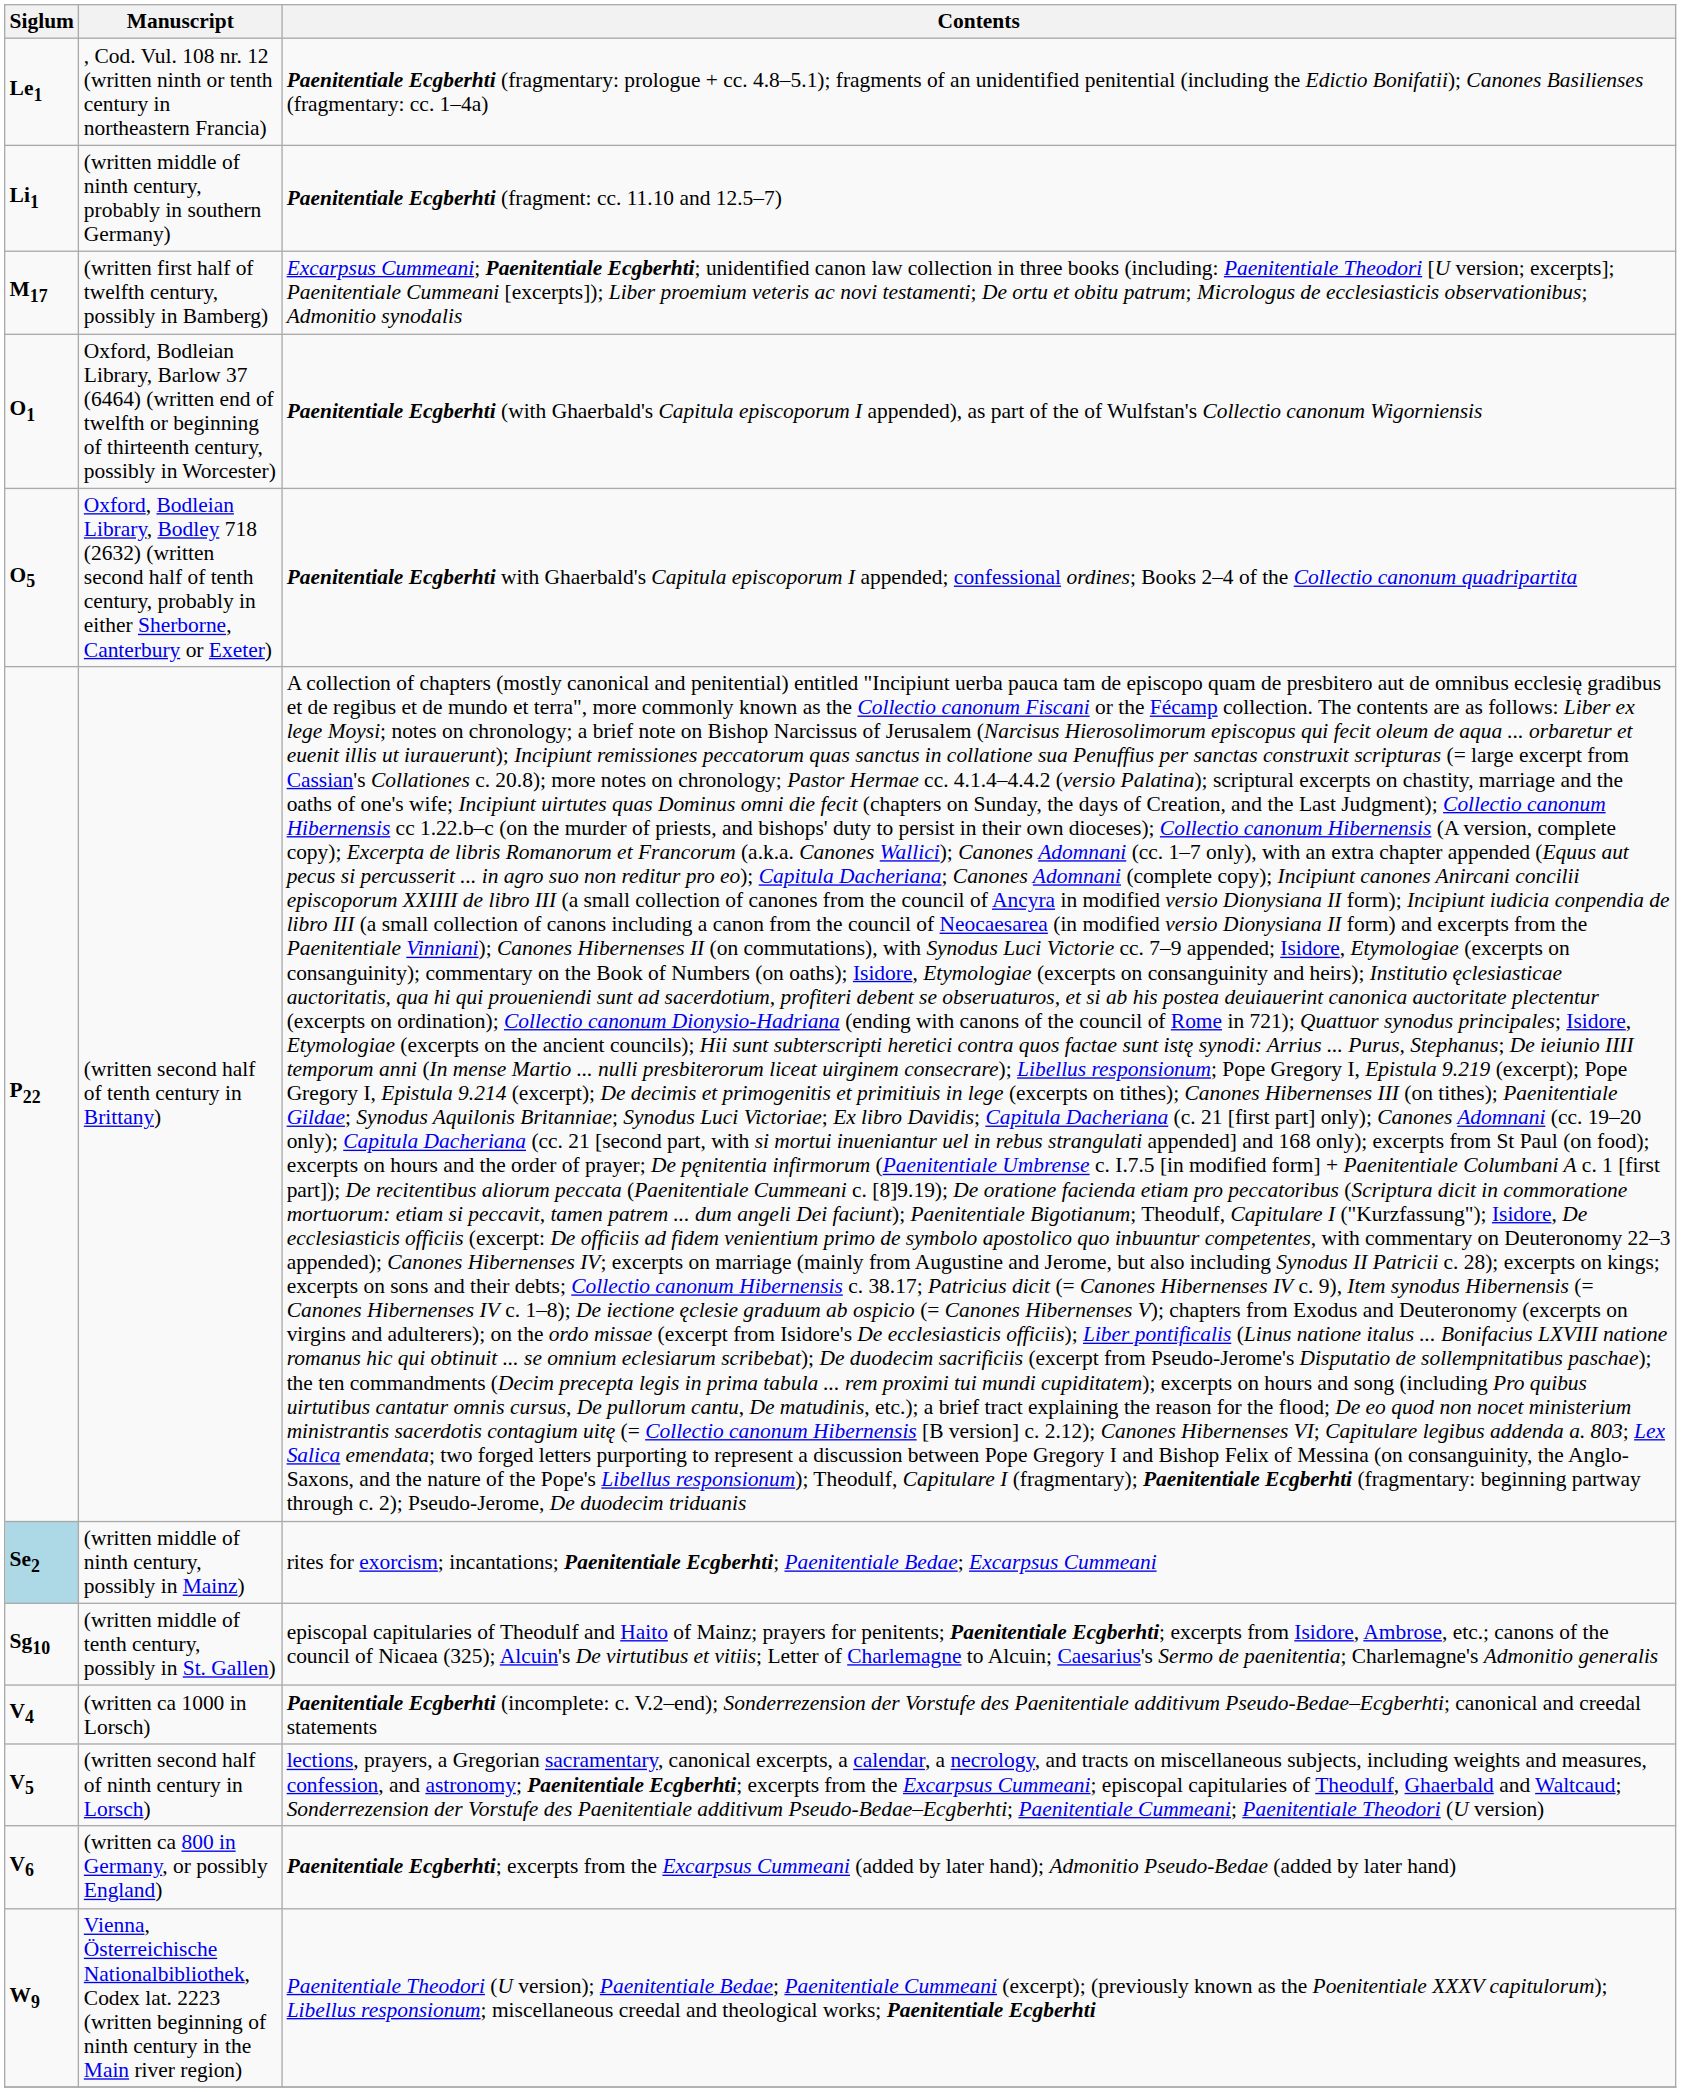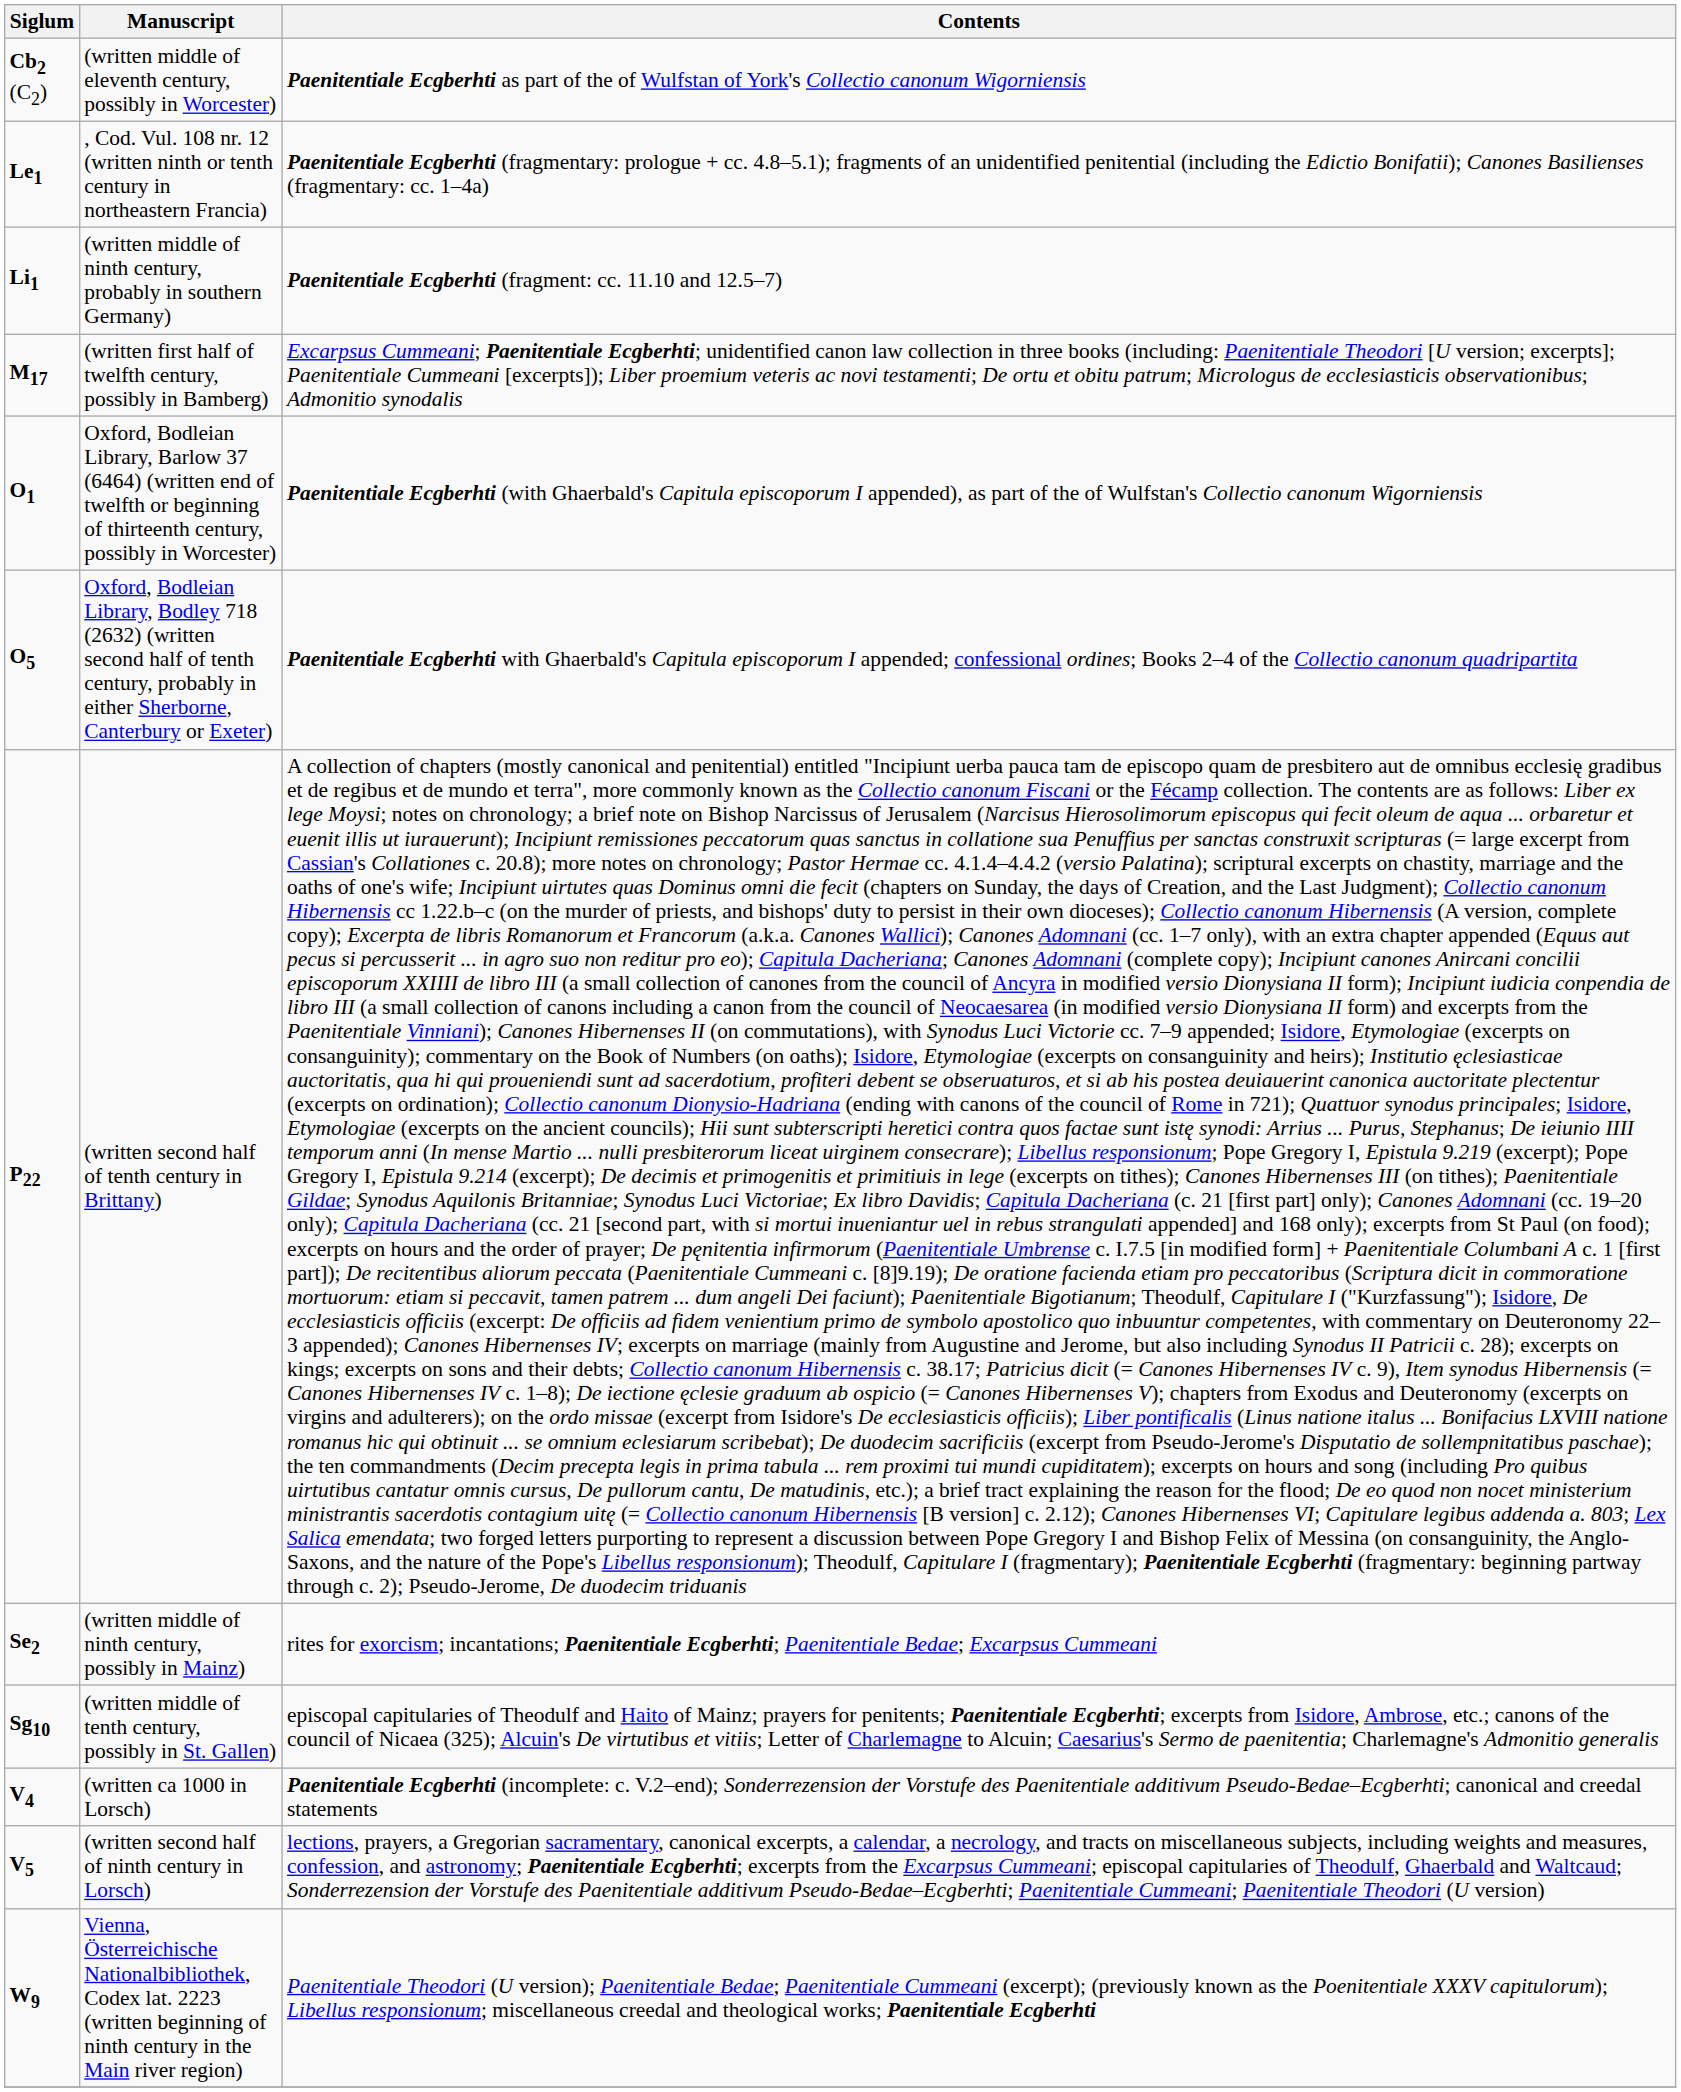 <table class="wikitable">
 <tr>
 <th>Siglum</th>
 <th>Manuscript</th>
 <th>Contents</th>
+</tr>
+<tr>
+<td><strong>Cb<sub>2</sub></strong> (C<sub>2</sub>)</td>
+<td> (written middle of eleventh century, possibly in <a href='#'>Worcester</a>)</td>
+<td><strong><em>Paenitentiale Ecgberhti</em></strong> as part of the  of <a href='#'>Wulfstan of York</a>'s <em><a href='#'>Collectio canonum Wigorniensis</a></em></td>
 </tr>
 <tr>
 <td><strong>Le<sub>1</sub></strong></td>
 <td>, Cod. Vul. 108 nr. 12  (written ninth or tenth century in northeastern Francia)</td>
 <td><strong><em>Paenitentiale Ecgberhti</em></strong> (fragmentary: prologue + cc. 4.8–5.1); fragments of an unidentified penitential (including the <em>Edictio Bonifatii</em>); <em>Canones Basilienses</em> (fragmentary: cc. 1–4a)</td>
 </tr>
 <tr>
 <td><strong>Li<sub>1</sub></strong></td>
 <td> (written middle of ninth century, probably in southern Germany)</td>
 <td><strong><em>Paenitentiale Ecgberhti</em></strong> (fragment: cc. 11.10 and 12.5–7)</td>
 </tr>
 <tr>
 <td><strong>M<sub>17</sub></strong></td>
 <td> (written first half of twelfth century, possibly in Bamberg)</td>
 <td><em><a href='#'>Excarpsus Cummeani</a></em>; <strong><em>Paenitentiale Ecgberhti</em></strong>; unidentified canon law collection in three books (including: <em><a href='#'>Paenitentiale Theodori</a></em> [<em>U</em> version; excerpts]; <em>Paenitentiale Cummeani</em> [excerpts]); <em>Liber proemium veteris ac novi testamenti</em>; <em>De ortu et obitu patrum</em>; <em>Micrologus de ecclesiasticis observationibus</em>; <em>Admonitio synodalis</em></td>
 </tr>
 <tr>
 <td><strong>O<sub>1</sub></strong></td>
 <td>Oxford, Bodleian Library, Barlow 37 (6464) (written end of twelfth or beginning of thirteenth century, possibly in Worcester)</td>
 <td><strong><em>Paenitentiale Ecgberhti</em></strong> (with Ghaerbald's <em>Capitula episcoporum I</em> appended), as part of the  of Wulfstan's <em>Collectio canonum Wigorniensis</em></td>
 </tr>
 <tr>
 <td><strong>O<sub>5</sub></strong></td>
 <td><a href='#'>Oxford</a>, <a href='#'>Bodleian Library</a>, <a href='#'>Bodley</a> 718 (2632) (written second half of tenth century, probably in either <a href='#'>Sherborne</a>, <a href='#'>Canterbury</a> or <a href='#'>Exeter</a>)</td>
 <td><strong><em>Paenitentiale Ecgberhti</em></strong> with Ghaerbald's <em>Capitula episcoporum I</em> appended; <a href='#'>confessional</a> <em>ordines</em>; Books 2–4 of the <em><a href='#'>Collectio canonum quadripartita</a></em></td>
 </tr>
 <tr>
 <td><strong>P<sub>22</sub></strong></td>
 <td> (written second half of tenth century in <a href='#'>Brittany</a>)</td>
 <td>A collection of chapters (mostly canonical and penitential) entitled "Incipiunt uerba pauca tam de episcopo quam de presbitero aut de omnibus ecclesię gradibus et de regibus et de mundo et terra", more commonly known as the <em><a href='#'>Collectio canonum Fiscani</a></em> or the <a href='#'>Fécamp</a> collection. The contents are as follows: <em>Liber ex lege Moysi</em>; notes on chronology; a brief note on Bishop Narcissus of Jerusalem (<em>Narcisus Hierosolimorum episcopus qui fecit oleum de aqua ... orbaretur et euenit illis ut iurauerunt</em>); <em>Incipiunt remissiones peccatorum quas sanctus in collatione sua Penuffius per sanctas construxit scripturas</em> (= large excerpt from <a href='#'>Cassian</a>'s <em>Collationes</em> c. 20.8); more notes on chronology; <em>Pastor Hermae</em> cc. 4.1.4–4.4.2 (<em>versio Palatina</em>); scriptural excerpts on chastity, marriage and the oaths of one's wife; <em>Incipiunt uirtutes quas Dominus omni die fecit</em> (chapters on Sunday, the days of Creation, and the Last Judgment); <em><a href='#'>Collectio canonum Hibernensis</a></em> cc 1.22.b–c (on the murder of priests, and bishops' duty to persist in their own dioceses); <em><a href='#'>Collectio canonum Hibernensis</a></em> (A version, complete copy); <em>Excerpta de libris Romanorum et Francorum</em> (a.k.a. <em>Canones <a href='#'>Wallici</a></em>); <em>Canones <a href='#'>Adomnani</a></em> (cc. 1–7 only), with an extra chapter appended (<em>Equus aut pecus si percusserit ... in agro suo non reditur pro eo</em>); <em><a href='#'>Capitula Dacheriana</a></em>; <em>Canones <a href='#'>Adomnani</a></em> (complete copy); <em>Incipiunt canones Anircani concilii episcoporum XXIIII de libro III</em> (a small collection of canones from the council of <a href='#'>Ancyra</a> in modified <em>versio Dionysiana II</em> form); <em>Incipiunt iudicia conpendia de libro III</em> (a small collection of canons including a canon from the council of <a href='#'>Neocaesarea</a> (in modified <em>versio Dionysiana II</em> form) and excerpts from the <em>Paenitentiale <a href='#'>Vinniani</a></em>); <em>Canones Hibernenses II</em> (on commutations), with <em>Synodus Luci Victorie</em> cc. 7–9 appended; <a href='#'>Isidore</a>, <em>Etymologiae</em> (excerpts on consanguinity); commentary on the Book of Numbers (on oaths); <a href='#'>Isidore</a>, <em>Etymologiae</em> (excerpts on consanguinity and heirs); <em>Institutio ęclesiasticae auctoritatis, qua hi qui proueniendi sunt ad sacerdotium, profiteri debent se obseruaturos, et si ab his postea deuiauerint canonica auctoritate plectentur</em> (excerpts on ordination); <em><a href='#'>Collectio canonum Dionysio-Hadriana</a></em> (ending with canons of the council of <a href='#'>Rome</a> in 721); <em>Quattuor synodus principales</em>; <a href='#'>Isidore</a>, <em>Etymologiae</em> (excerpts on the ancient councils); <em>Hii sunt subterscripti heretici contra quos factae sunt istę synodi: Arrius ... Purus, Stephanus</em>; <em>De ieiunio IIII temporum anni</em> (<em>In mense Martio ... nulli presbiterorum liceat uirginem consecrare</em>); <em><a href='#'>Libellus responsionum</a></em>; Pope Gregory I, <em>Epistula 9.219</em> (excerpt); Pope Gregory I, <em>Epistula 9.214</em> (excerpt); <em>De decimis et primogenitis et primitiuis in lege</em> (excerpts on tithes); <em>Canones Hibernenses III</em> (on tithes); <em>Paenitentiale <a href='#'>Gildae</a></em>; <em>Synodus Aquilonis Britanniae</em>; <em>Synodus Luci Victoriae</em>; <em>Ex libro Davidis</em>; <em><a href='#'>Capitula Dacheriana</a></em> (c. 21 [first part] only); <em>Canones <a href='#'>Adomnani</a></em> (cc. 19–20 only); <em><a href='#'>Capitula Dacheriana</a></em> (cc. 21 [second part, with <em>si mortui inueniantur uel in rebus strangulati</em> appended] and 168 only); excerpts from St Paul (on food); excerpts on hours and the order of prayer; <em>De pęnitentia infirmorum</em> (<em><a href='#'>Paenitentiale Umbrense</a></em> c. I.7.5 [in modified form] + <em>Paenitentiale Columbani A</em> c. 1 [first part]); <em>De recitentibus aliorum peccata</em> (<em>Paenitentiale Cummeani</em> c. [8]9.19); <em>De oratione facienda etiam pro peccatoribus</em> (<em>Scriptura dicit in commoratione mortuorum: etiam si peccavit, tamen patrem ... dum angeli Dei faciunt</em>); <em>Paenitentiale Bigotianum</em>; Theodulf, <em>Capitulare I</em> ("Kurzfassung"); <a href='#'>Isidore</a>, <em>De ecclesiasticis officiis</em> (excerpt: <em>De officiis ad fidem venientium primo de symbolo apostolico quo inbuuntur competentes</em>, with commentary on Deuteronomy 22–3 appended); <em>Canones Hibernenses IV</em>; excerpts on marriage (mainly from Augustine and Jerome, but also including <em>Synodus II Patricii</em> c. 28); excerpts on kings; excerpts on sons and their debts; <em><a href='#'>Collectio canonum Hibernensis</a></em> c. 38.17; <em>Patricius dicit</em> (= <em>Canones Hibernenses IV</em> c. 9), <em>Item synodus Hibernensis</em> (= <em>Canones Hibernenses IV</em> c. 1–8); <em>De iectione ęclesie graduum ab ospicio</em> (= <em>Canones Hibernenses V</em>); chapters from Exodus and Deuteronomy (excerpts on virgins and adulterers); on the <em>ordo missae</em> (excerpt from Isidore's <em>De ecclesiasticis officiis</em>); <em><a href='#'>Liber pontificalis</a></em> (<em>Linus natione italus ... Bonifacius LXVIII natione romanus hic qui obtinuit ... se omnium eclesiarum scribebat</em>); <em>De duodecim sacrificiis</em> (excerpt from Pseudo-Jerome's <em>Disputatio de sollempnitatibus paschae</em>); the ten commandments (<em>Decim precepta legis in prima tabula ... rem proximi tui mundi cupiditatem</em>); excerpts on hours and song (including <em>Pro quibus uirtutibus cantatur omnis cursus</em>, <em>De pullorum cantu</em>,  <em>De matudinis</em>, etc.); a brief tract explaining the reason for the flood; <em>De eo quod non nocet ministerium ministrantis sacerdotis contagium uitę</em> (= <em><a href='#'>Collectio canonum Hibernensis</a></em> [B version] c. 2.12); <em>Canones Hibernenses VI</em>; <em>Capitulare legibus addenda a. 803</em>; <em><a href='#'>Lex Salica</a> emendata</em>; two forged letters purporting to represent a discussion between Pope Gregory I and Bishop Felix of Messina (on consanguinity, the Anglo-Saxons, and the nature of the Pope's <em><a href='#'>Libellus responsionum</a></em>); Theodulf, <em>Capitulare I</em> (fragmentary); <strong><em>Paenitentiale Ecgberhti</em></strong> (fragmentary: beginning partway through c. 2); Pseudo-Jerome, <em>De duodecim triduanis</em></td>
 </tr>
 <tr>
-<td style="background: lightblue;"><strong>Se<sub>2</sub></strong></td>
+<td><strong>Se<sub>2</sub></strong></td>
 <td> (written middle of ninth century, possibly in <a href='#'>Mainz</a>)</td>
 <td>rites for <a href='#'>exorcism</a>; incantations; <strong><em>Paenitentiale Ecgberhti</em></strong>; <em><a href='#'>Paenitentiale Bedae</a></em>; <em><a href='#'>Excarpsus Cummeani</a></em></td>
 </tr>
 <tr>
 <td><strong>Sg<sub>10</sub></strong></td>
 <td> (written middle of tenth century, possibly in <a href='#'>St. Gallen</a>)</td>
 <td>episcopal capitularies of Theodulf and <a href='#'>Haito</a> of Mainz; prayers for penitents; <strong><em>Paenitentiale Ecgberhti</em></strong>; excerpts from <a href='#'>Isidore</a>, <a href='#'>Ambrose</a>, etc.; canons of the council of Nicaea (325); <a href='#'>Alcuin</a>'s <em>De virtutibus et vitiis</em>; Letter of <a href='#'>Charlemagne</a> to Alcuin; <a href='#'>Caesarius</a>'s <em>Sermo de paenitentia</em>; Charlemagne's <em>Admonitio generalis</em></td>
 </tr>
 <tr>
 <td><strong>V<sub>4</sub></strong></td>
 <td> (written ca 1000 in Lorsch)</td>
 <td><strong><em>Paenitentiale Ecgberhti</em></strong> (incomplete: c. V.2–end); <em>Sonderrezension der Vorstufe des Paenitentiale additivum Pseudo-Bedae–Ecgberhti</em>; canonical and creedal statements</td>
 </tr>
 <tr>
 <td><strong>V<sub>5</sub></strong></td>
 <td> (written second half of ninth century in <a href='#'>Lorsch</a>)</td>
 <td><a href='#'>lections</a>, prayers, a Gregorian <a href='#'>sacramentary</a>, canonical excerpts, a <a href='#'>calendar</a>, a <a href='#'>necrology</a>, and tracts on miscellaneous subjects, including weights and measures, <a href='#'>confession</a>, and <a href='#'>astronomy</a>; <strong><em>Paenitentiale Ecgberhti</em></strong>; excerpts from the <em><a href='#'>Excarpsus Cummeani</a></em>; episcopal capitularies of <a href='#'>Theodulf</a>, <a href='#'>Ghaerbald</a> and <a href='#'>Waltcaud</a>; <em>Sonderrezension der Vorstufe des Paenitentiale additivum Pseudo-Bedae–Ecgberhti</em>; <em><a href='#'>Paenitentiale Cummeani</a></em>; <em><a href='#'>Paenitentiale Theodori</a></em> (<em>U</em> version)</td>
 </tr>
 <tr>
-<td><strong>V<sub>6</sub></strong></td>
-<td> (written ca <a href='#'>800 in Germany</a>, or possibly <a href='#'>England</a>)</td>
-<td><strong><em>Paenitentiale Ecgberhti</em></strong>; excerpts from the <em><a href='#'>Excarpsus Cummeani</a></em> (added by later hand); <em>Admonitio Pseudo-Bedae</em> (added by later hand)</td>
-</tr>
-<tr>
 <td><strong>W<sub>9</sub></strong></td>
 <td><a href='#'>Vienna</a>, <a href='#'>Österreichische Nationalbibliothek</a>, Codex lat. 2223 (written beginning of ninth century in the <a href='#'>Main</a> river region)</td>
 <td><em><a href='#'>Paenitentiale Theodori</a></em> (<em>U</em> version); <em><a href='#'>Paenitentiale Bedae</a></em>; <em><a href='#'>Paenitentiale Cummeani</a></em> (excerpt);  (previously known as the <em>Poenitentiale XXXV capitulorum</em>); <em><a href='#'>Libellus responsionum</a></em>; miscellaneous creedal and theological works; <strong><em>Paenitentiale Ecgberhti</em></strong></td>
 </tr>
 <tr>
 </tr>
 </table>
